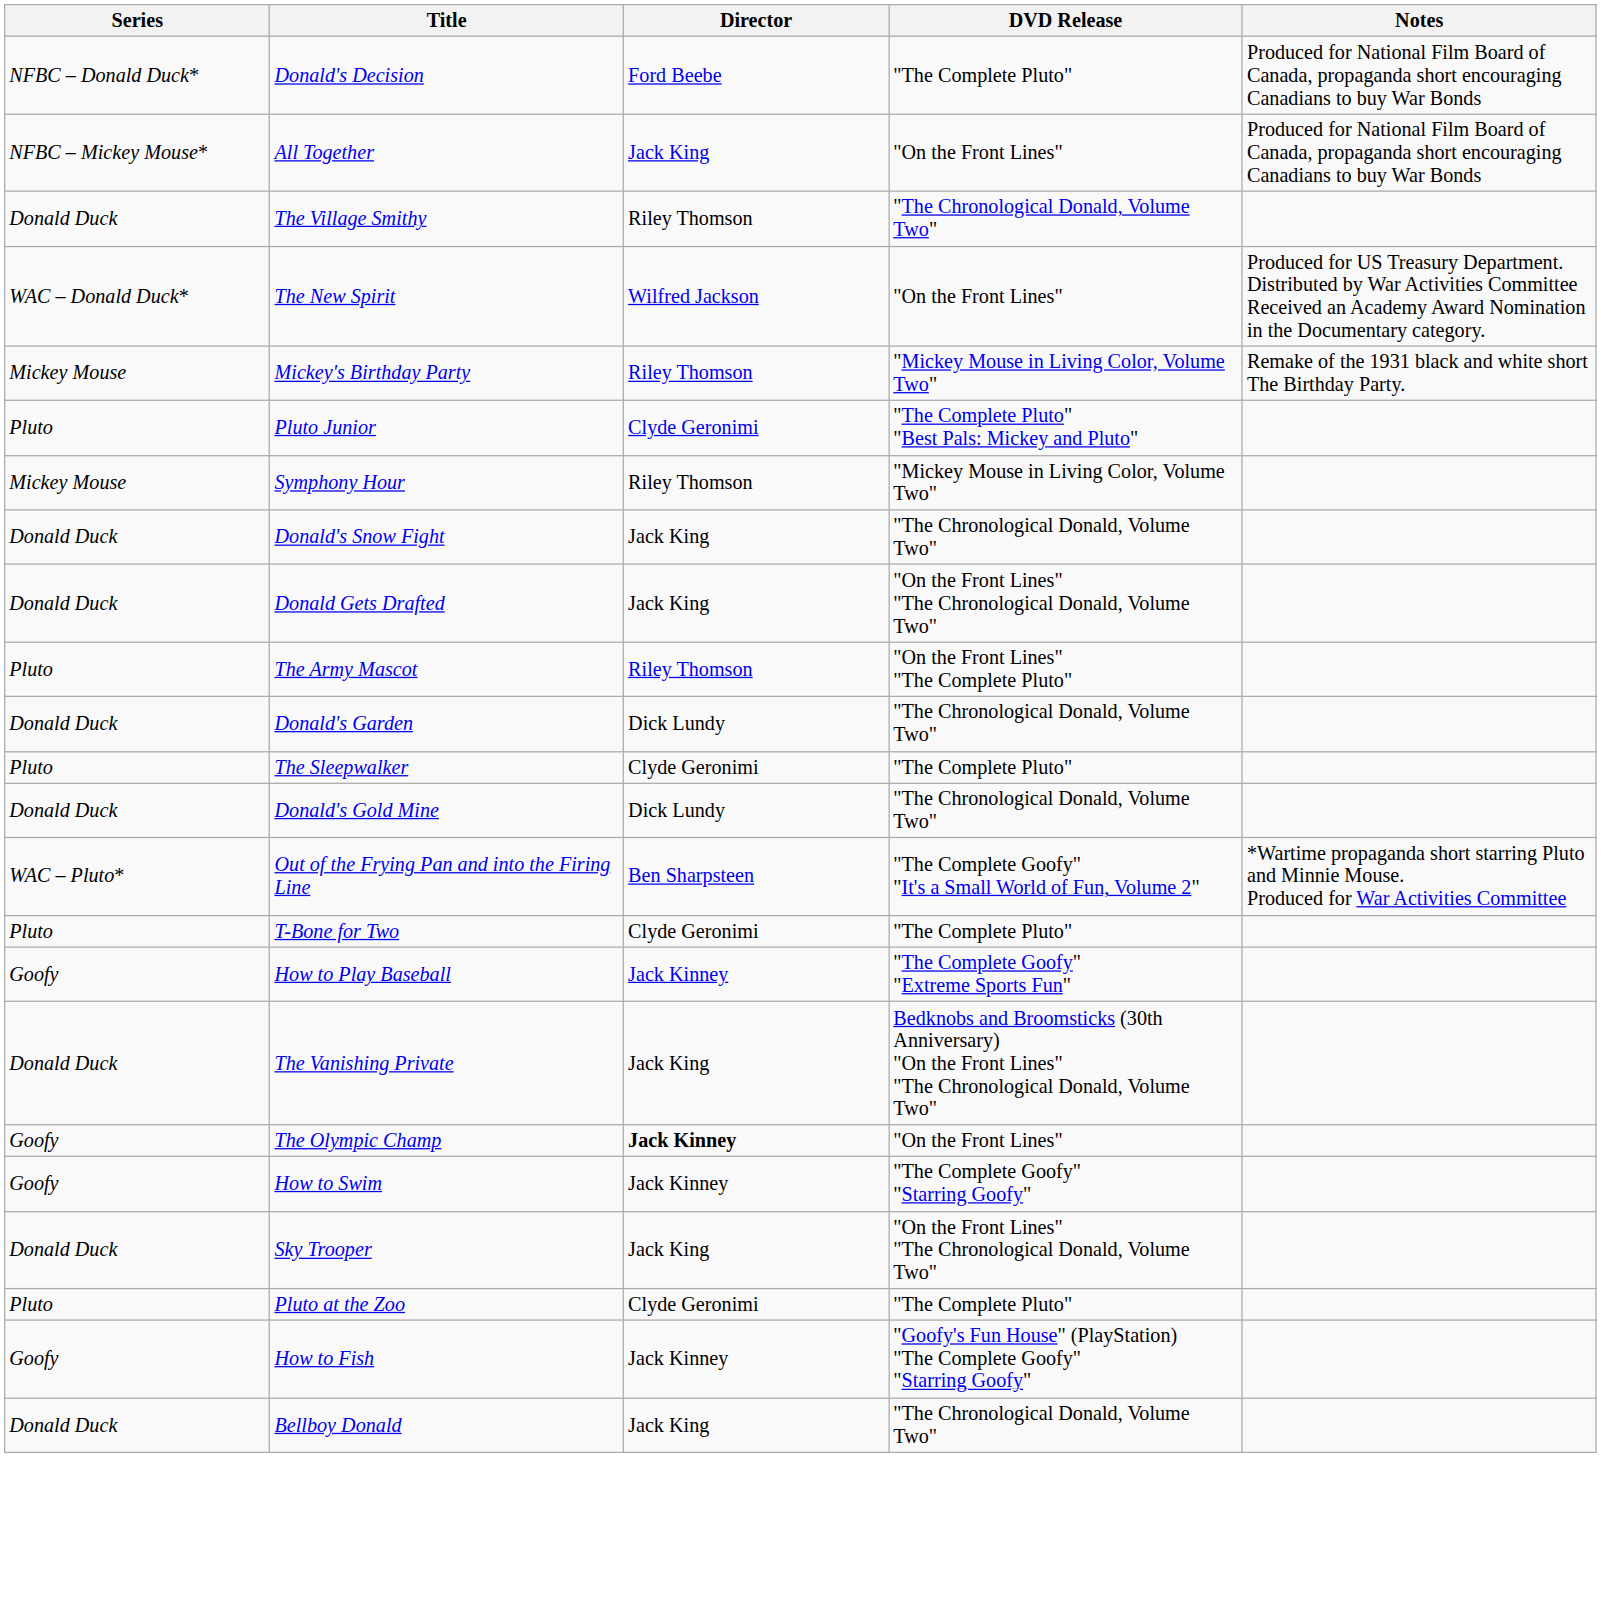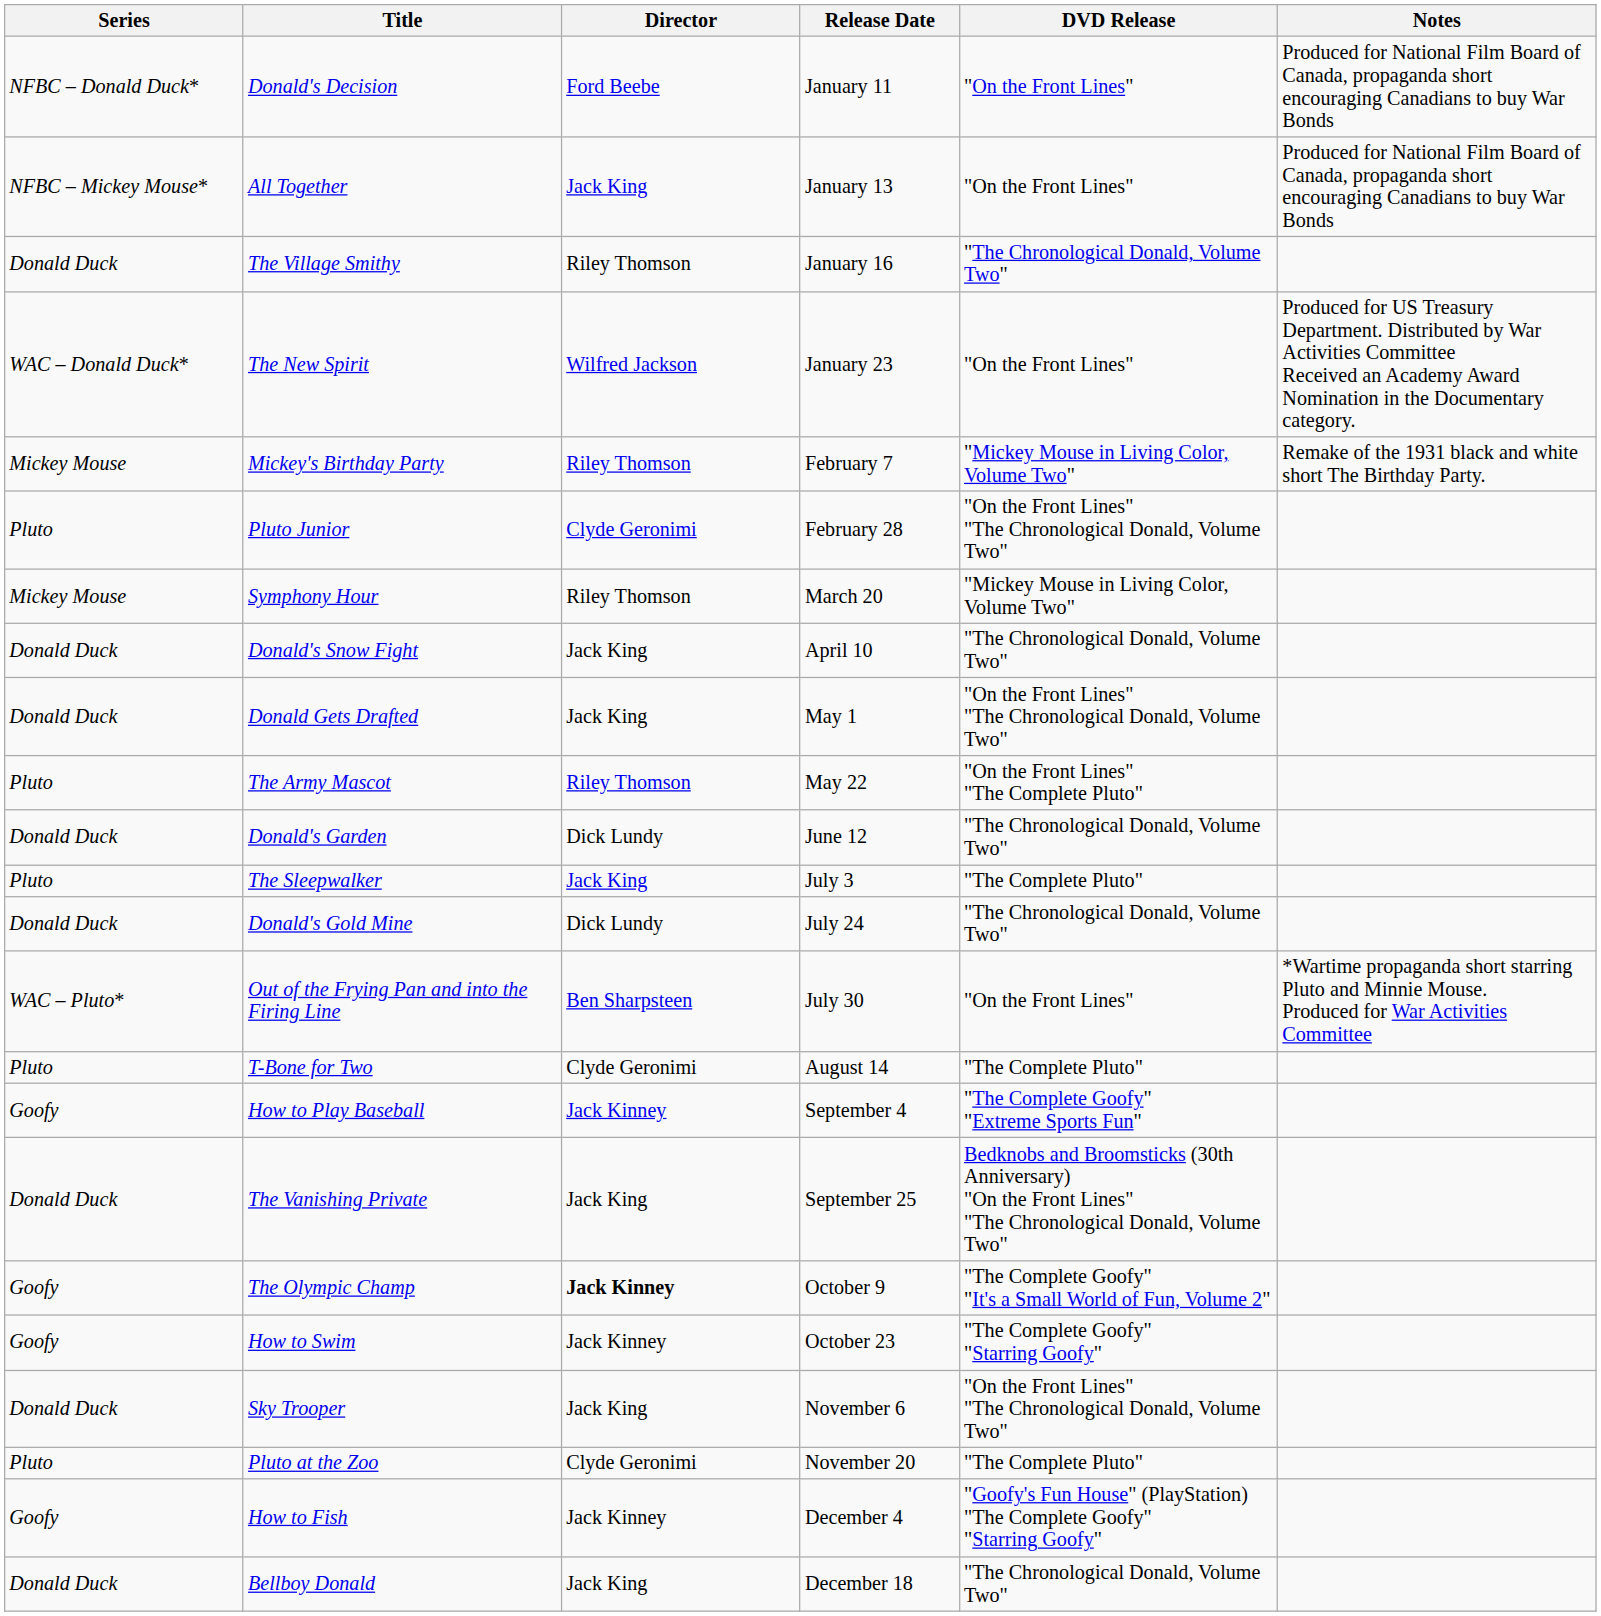 <table class="wikitable" style="width:100%;">
 <tr>
 <th style="width:15%;">Series</th>
 <th style="width:20%;">Title</th>
 <th style="width:15%;">Director</th>
+<th style="width:10%;">Release Date</th>
 <th style="width:20%;">DVD Release</th>
 <th style="width:20%;">Notes</th>
 </tr>
 <tr>
 <td><em>NFBC – Donald Duck</em>*</td>
 <td><em><a href='#'>Donald's Decision</a></em></td>
 <td><a href='#'>Ford Beebe</a></td>
-<td>"The Complete Pluto"</td>
+<td>January 11</td>
+<td>"<a href='#'>On the Front Lines</a>"</td>
 <td>Produced for National Film Board of Canada, propaganda short encouraging Canadians to buy War Bonds</td>
 </tr>
 <tr>
 <td><em>NFBC – Mickey Mouse</em>*</td>
 <td><em><a href='#'>All Together</a></em></td>
 <td><a href='#'>Jack King</a></td>
+<td>January 13</td>
 <td>"On the Front Lines"</td>
 <td>Produced for National Film Board of Canada, propaganda short encouraging Canadians to buy War Bonds</td>
 </tr>
 <tr>
 <td><em>Donald Duck</em></td>
 <td><em><a href='#'>The Village Smithy</a></em></td>
 <td>Riley Thomson</td>
+<td>January 16</td>
 <td>"<a href='#'>The Chronological Donald, Volume Two</a>"</td>
 <td></td>
 </tr>
 <tr>
 <td><em>WAC – Donald Duck</em>*</td>
 <td><em><a href='#'>The New Spirit</a></em></td>
 <td><a href='#'>Wilfred Jackson</a></td>
+<td>January 23</td>
 <td>"On the Front Lines"</td>
 <td>Produced for US Treasury Department. Distributed by War Activities Committee<br>Received an Academy Award Nomination in the Documentary category.</td>
 </tr>
 <tr>
 <td><em>Mickey Mouse</em></td>
 <td><em><a href='#'>Mickey's Birthday Party</a></em></td>
 <td><a href='#'>Riley Thomson</a></td>
+<td>February 7</td>
 <td>"<a href='#'>Mickey Mouse in Living Color, Volume Two</a>"</td>
 <td>Remake of the 1931 black and white short The Birthday Party.</td>
 </tr>
 <tr>
 <td><em>Pluto</em></td>
 <td><em><a href='#'>Pluto Junior</a></em></td>
 <td><a href='#'>Clyde Geronimi</a></td>
-<td>"<a href='#'>The Complete Pluto</a>" <br>"<a href='#'>Best Pals: Mickey and Pluto</a>"</td>
+<td>February 28</td>
+<td>"On the Front Lines" <br>"The Chronological Donald, Volume Two"</td>
 <td></td>
 </tr>
 <tr>
 <td><em>Mickey Mouse</em></td>
 <td><em><a href='#'>Symphony Hour</a></em></td>
 <td>Riley Thomson</td>
+<td>March 20</td>
 <td>"Mickey Mouse in Living Color, Volume Two"</td>
 <td></td>
 </tr>
 <tr>
 <td><em>Donald Duck</em></td>
 <td><em><a href='#'>Donald's Snow Fight</a></em></td>
 <td>Jack King</td>
+<td>April 10</td>
 <td>"The Chronological Donald, Volume Two"</td>
 <td></td>
 </tr>
 <tr>
 <td><em>Donald Duck</em></td>
 <td><em><a href='#'>Donald Gets Drafted</a></em></td>
 <td>Jack King</td>
+<td>May 1</td>
 <td>"On the Front Lines" <br>"The Chronological Donald, Volume Two"</td>
 <td></td>
 </tr>
 <tr>
 <td><em>Pluto</em></td>
 <td><em><a href='#'>The Army Mascot</a></em></td>
 <td><a href='#'>Riley Thomson</a></td>
+<td>May 22</td>
 <td>"On the Front Lines" <br>"The Complete Pluto"</td>
 <td></td>
 </tr>
 <tr>
 <td><em>Donald Duck</em></td>
 <td><em><a href='#'>Donald's Garden</a></em></td>
 <td>Dick Lundy</td>
+<td>June 12</td>
 <td>"The Chronological Donald, Volume Two"</td>
 <td></td>
 </tr>
 <tr>
 <td><em>Pluto</em></td>
 <td><em><a href='#'>The Sleepwalker</a></em></td>
-<td>Clyde Geronimi</td>
+<td><a href='#'>Jack King</a></td>
+<td>July 3</td>
 <td>"The Complete Pluto"</td>
 <td></td>
 </tr>
 <tr>
 <td><em>Donald Duck</em></td>
 <td><em><a href='#'>Donald's Gold Mine</a></em></td>
 <td>Dick Lundy</td>
+<td>July 24</td>
 <td>"The Chronological Donald, Volume Two"</td>
 <td></td>
 </tr>
 <tr>
 <td><em>WAC – Pluto</em>*</td>
 <td><em><a href='#'>Out of the Frying Pan and into the Firing Line</a></em></td>
 <td><a href='#'>Ben Sharpsteen</a></td>
-<td>"The Complete Goofy" <br>"<a href='#'>It's a Small World of Fun, Volume 2</a>"</td>
+<td>July 30</td>
+<td>"On the Front Lines"</td>
 <td>*Wartime propaganda short starring Pluto and Minnie Mouse.  <br> Produced for <a href='#'>War Activities Committee</a></td>
 </tr>
 <tr>
 <td><em>Pluto</em></td>
 <td><em><a href='#'>T-Bone for Two</a></em></td>
 <td>Clyde Geronimi</td>
+<td>August 14</td>
 <td>"The Complete Pluto"</td>
 <td></td>
 </tr>
 <tr>
 <td><em>Goofy</em></td>
 <td><em><a href='#'>How to Play Baseball</a></em></td>
 <td><a href='#'>Jack Kinney</a></td>
+<td>September 4</td>
 <td>"<a href='#'>The Complete Goofy</a>" <br>"<a href='#'>Extreme Sports Fun</a>"</td>
 <td></td>
 </tr>
 <tr>
 <td><em>Donald Duck</em></td>
 <td><em><a href='#'>The Vanishing Private</a></em></td>
 <td>Jack King</td>
+<td>September 25</td>
 <td><a href='#'>Bedknobs and Broomsticks</a> (30th Anniversary) <br>"On the Front Lines" <br>"The Chronological Donald, Volume Two"</td>
 <td></td>
 </tr>
 <tr>
 <td><em>Goofy</em></td>
 <td><em><a href='#'>The Olympic Champ</a></em></td>
 <td><strong>Jack Kinney</strong></td>
-<td>"On the Front Lines"</td>
+<td>October 9</td>
+<td>"The Complete Goofy" <br>"<a href='#'>It's a Small World of Fun, Volume 2</a>"</td>
 <td></td>
 </tr>
 <tr>
 <td><em>Goofy</em></td>
 <td><em><a href='#'>How to Swim</a></em></td>
 <td>Jack Kinney</td>
+<td>October 23</td>
 <td>"The Complete Goofy" <br>"<a href='#'>Starring Goofy</a>"</td>
 <td></td>
 </tr>
 <tr>
 <td><em>Donald Duck</em></td>
 <td><em><a href='#'>Sky Trooper</a></em></td>
 <td>Jack King</td>
+<td>November 6</td>
 <td>"On the Front Lines" <br>"The Chronological Donald, Volume Two"</td>
 <td></td>
 </tr>
 <tr>
 <td><em>Pluto</em></td>
 <td><em><a href='#'>Pluto at the Zoo</a></em></td>
 <td>Clyde Geronimi</td>
+<td>November 20</td>
 <td>"The Complete Pluto"</td>
 <td></td>
 </tr>
 <tr>
 <td><em>Goofy</em></td>
 <td><em><a href='#'>How to Fish</a></em></td>
 <td>Jack Kinney</td>
+<td>December 4</td>
 <td>"<a href='#'>Goofy's Fun House</a>" (PlayStation) <br>"The Complete Goofy" <br>"<a href='#'>Starring Goofy</a>"</td>
 <td></td>
 </tr>
 <tr>
 <td><em>Donald Duck</em></td>
 <td><em><a href='#'>Bellboy Donald</a></em></td>
 <td>Jack King</td>
+<td>December 18</td>
 <td>"The Chronological Donald, Volume Two"</td>
 <td></td>
 </tr>
 </table>
